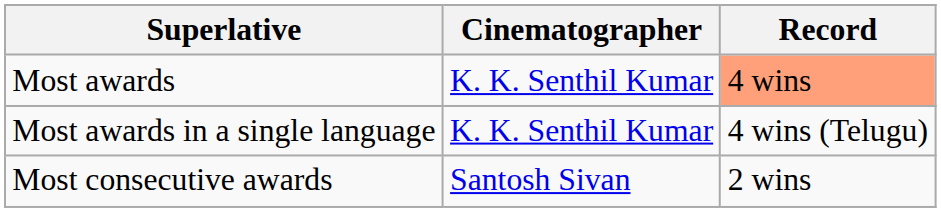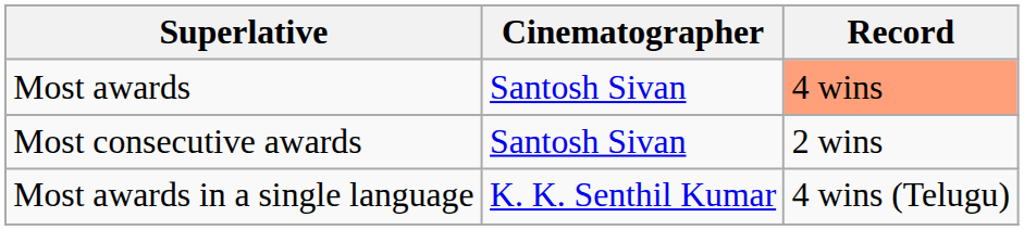 <table class="wikitable">
 <tr>
 <th>Superlative</th>
 <th>Cinematographer</th>
 <th>Record</th>
 </tr>
 <tr>
 <td>Most awards</td>
-<td><a href='#'>K. K. Senthil Kumar</a></td>
+<td><a href='#'>Santosh Sivan</a></td>
 <td style="background: lightsalmon;">4 wins</td>
+</tr>
+<tr>
+<td>Most consecutive awards</td>
+<td><a href='#'>Santosh Sivan</a></td>
+<td>2 wins</td>
 </tr>
 <tr>
 <td>Most awards in a single language</td>
 <td><a href='#'>K. K. Senthil Kumar</a></td>
 <td>4 wins (Telugu)</td>
 </tr>
-<tr>
-<td>Most consecutive awards</td>
-<td><a href='#'>Santosh Sivan</a></td>
-<td>2 wins</td>
-</tr>
 </table>
